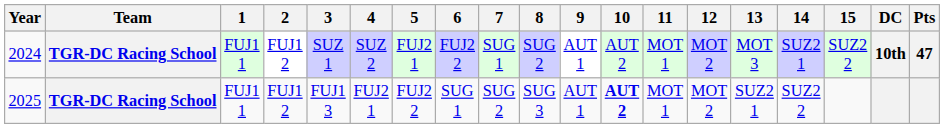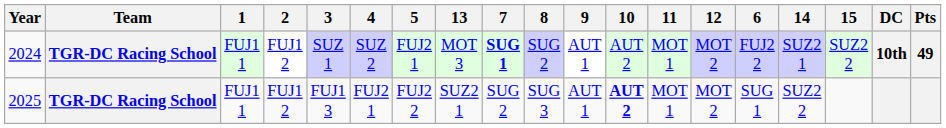 <table class="wikitable" style="text-align:center; font-size:85%">
 <tr>
 <th>Year</th>
 <th>Team</th>
 <th>1</th>
 <th>2</th>
 <th>3</th>
 <th>4</th>
 <th>5</th>
-<th>6</th>
+<th>13</th>
 <th>7</th>
 <th>8</th>
 <th>9</th>
 <th>10</th>
 <th>11</th>
 <th>12</th>
-<th>13</th>
+<th>6</th>
 <th>14</th>
 <th>15</th>
 <th>DC</th>
 <th>Pts</th>
 </tr>
 <tr>
 <td><a href='#'>2024</a></td>
 <th><a href='#'>TGR-DC Racing School</a></th>
 <td style="background:#dfffdf;"><a href='#'>FUJ1<br>1</a><br></td>
 <td style="background:#FFFFFF;"><a href='#'>FUJ1<br>2</a><br></td>
 <td style="background:#cfcfff;"><a href='#'>SUZ<br>1</a><br></td>
 <td style="background:#cfcfff;"><a href='#'>SUZ<br>2</a><br></td>
 <td style="background:#dfffdf;"><a href='#'>FUJ2<br>1</a><br></td>
-<td style="background:#cfcfff;"><a href='#'>FUJ2<br>2</a><br></td>
-<td style="background:#dfffdf;"><a href='#'>SUG<br>1</a><br></td>
+<td style="background:#dfffdf;"><a href='#'>MOT<br>3</a><br></td>
+<td style="background:#dfffdf;"><strong><a href='#'>SUG<br>1</a><br></strong></td>
 <td style="background:#cfcfff;"><a href='#'>SUG<br>2</a><br></td>
 <td style="background:#ffffff;"><a href='#'>AUT<br>1</a><br></td>
 <td style="background:#dfffdf;"><a href='#'>AUT<br>2</a><br></td>
 <td style="background:#dfffdf;"><a href='#'>MOT<br>1</a><br></td>
 <td style="background:#cfcfff;"><a href='#'>MOT<br>2</a><br></td>
-<td style="background:#dfffdf;"><a href='#'>MOT<br>3</a><br></td>
+<td style="background:#cfcfff;"><a href='#'>FUJ2<br>2</a><br></td>
 <td style="background:#cfcfff;"><a href='#'>SUZ2<br>1</a><br></td>
 <td style="background:#dfffdf;"><a href='#'>SUZ2<br>2</a><br></td>
 <th>10th</th>
-<th>47</th>
+<th>49</th>
 </tr>
 <tr>
 <td><a href='#'>2025</a></td>
 <th><a href='#'>TGR-DC Racing School</a></th>
 <td style="background:#;"><a href='#'>FUJ1<br>1</a><br></td>
 <td style="background:#;"><a href='#'>FUJ1<br>2</a><br></td>
 <td style="background:#;"><a href='#'>FUJ1<br>3</a><br></td>
 <td style="background:#;"><a href='#'>FUJ2<br>1</a><br></td>
 <td style="background:#;"><a href='#'>FUJ2<br>2</a><br></td>
-<td style="background:#;"><a href='#'>SUG<br>1</a><br></td>
+<td style="background:#;"><a href='#'>SUZ2<br>1</a><br></td>
 <td style="background:#;"><a href='#'>SUG<br>2</a><br></td>
 <td style="background:#;"><a href='#'>SUG<br>3</a><br></td>
 <td style="background:#;"><a href='#'>AUT<br>1</a><br></td>
 <td style="background:#;"><strong><a href='#'>AUT<br>2</a><br></strong></td>
 <td style="background:#;"><a href='#'>MOT<br>1</a><br></td>
 <td style="background:#;"><a href='#'>MOT<br>2</a><br></td>
-<td style="background:#;"><a href='#'>SUZ2<br>1</a><br></td>
+<td style="background:#;"><a href='#'>SUG<br>1</a><br></td>
 <td style="background:#;"><a href='#'>SUZ2<br>2</a><br></td>
 <td></td>
 <th></th>
 <th></th>
 </tr>
 </table>
